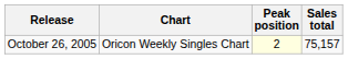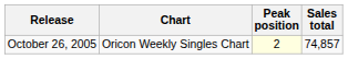 <table class="wikitable">
 <tr>
 <th>Release</th>
 <th>Chart</th>
 <th>Peak<br>position</th>
 <th>Sales<br>total</th>
 </tr>
 <tr>
 <td>October 26, 2005</td>
 <td>Oricon Weekly Singles Chart</td>
 <td align="center" style="background: lightyellow;">2</td>
-<td>75,157</td>
+<td>74,857</td>
 </tr>
 </table>
